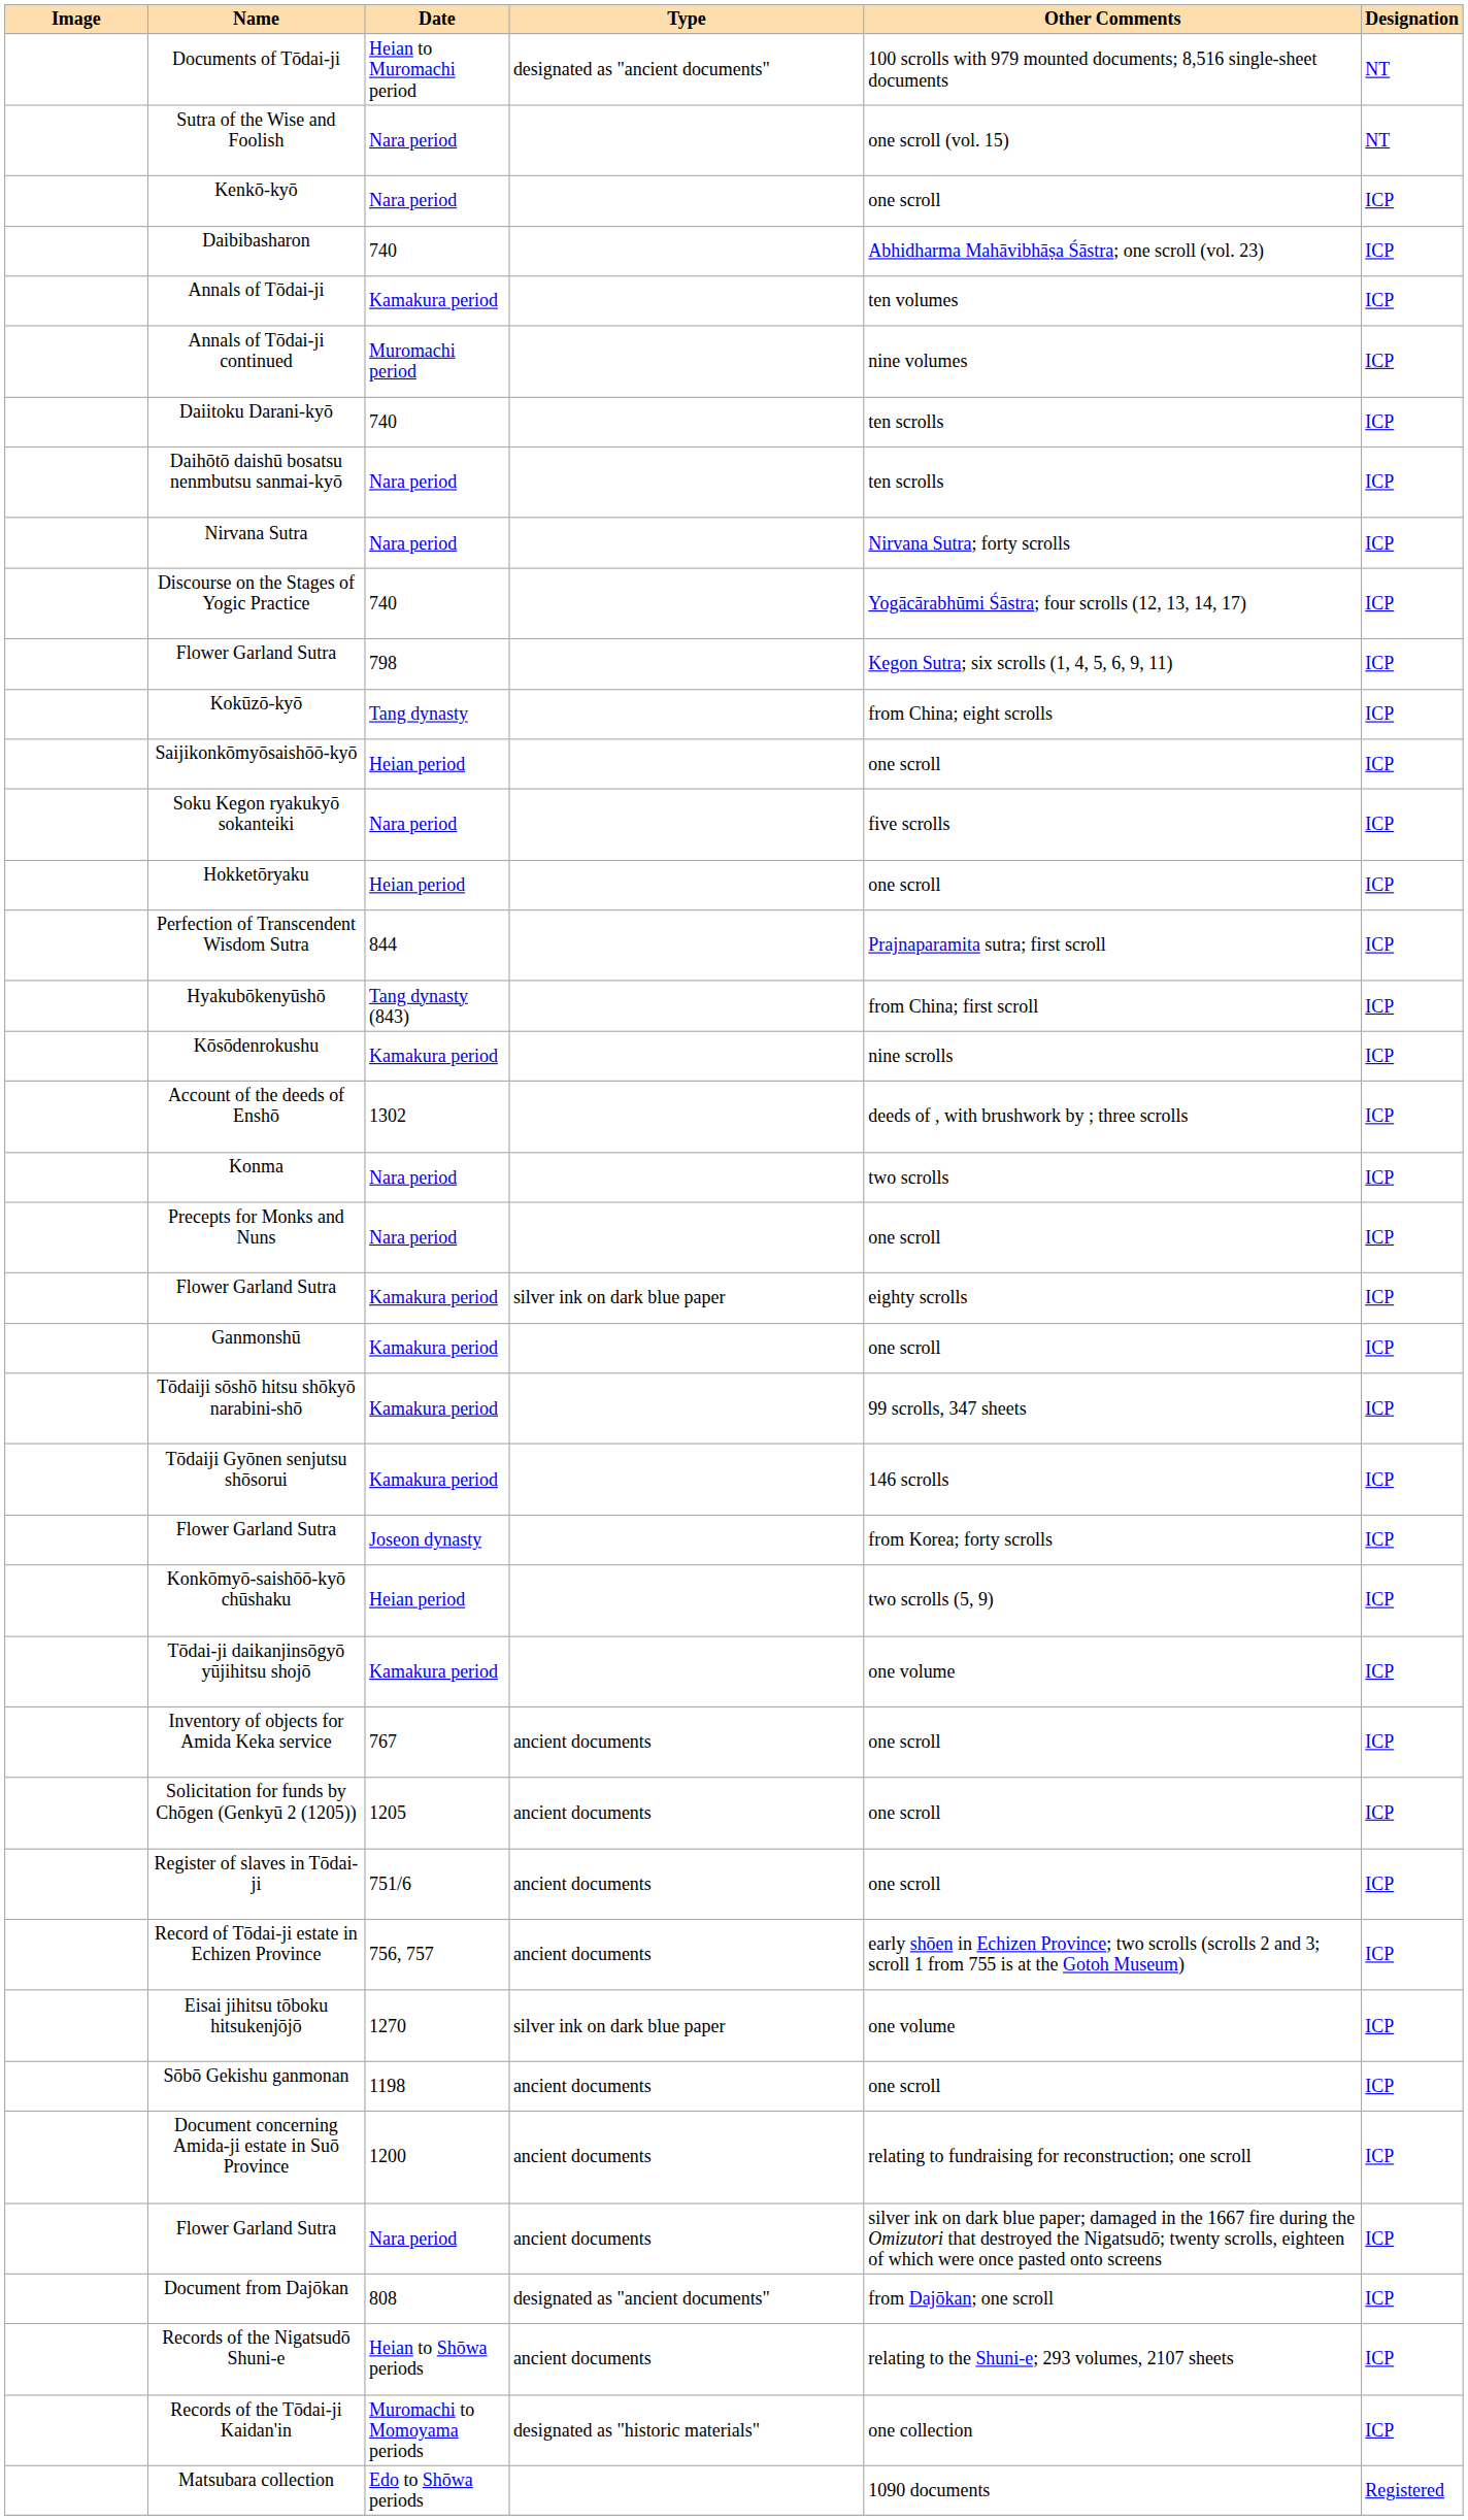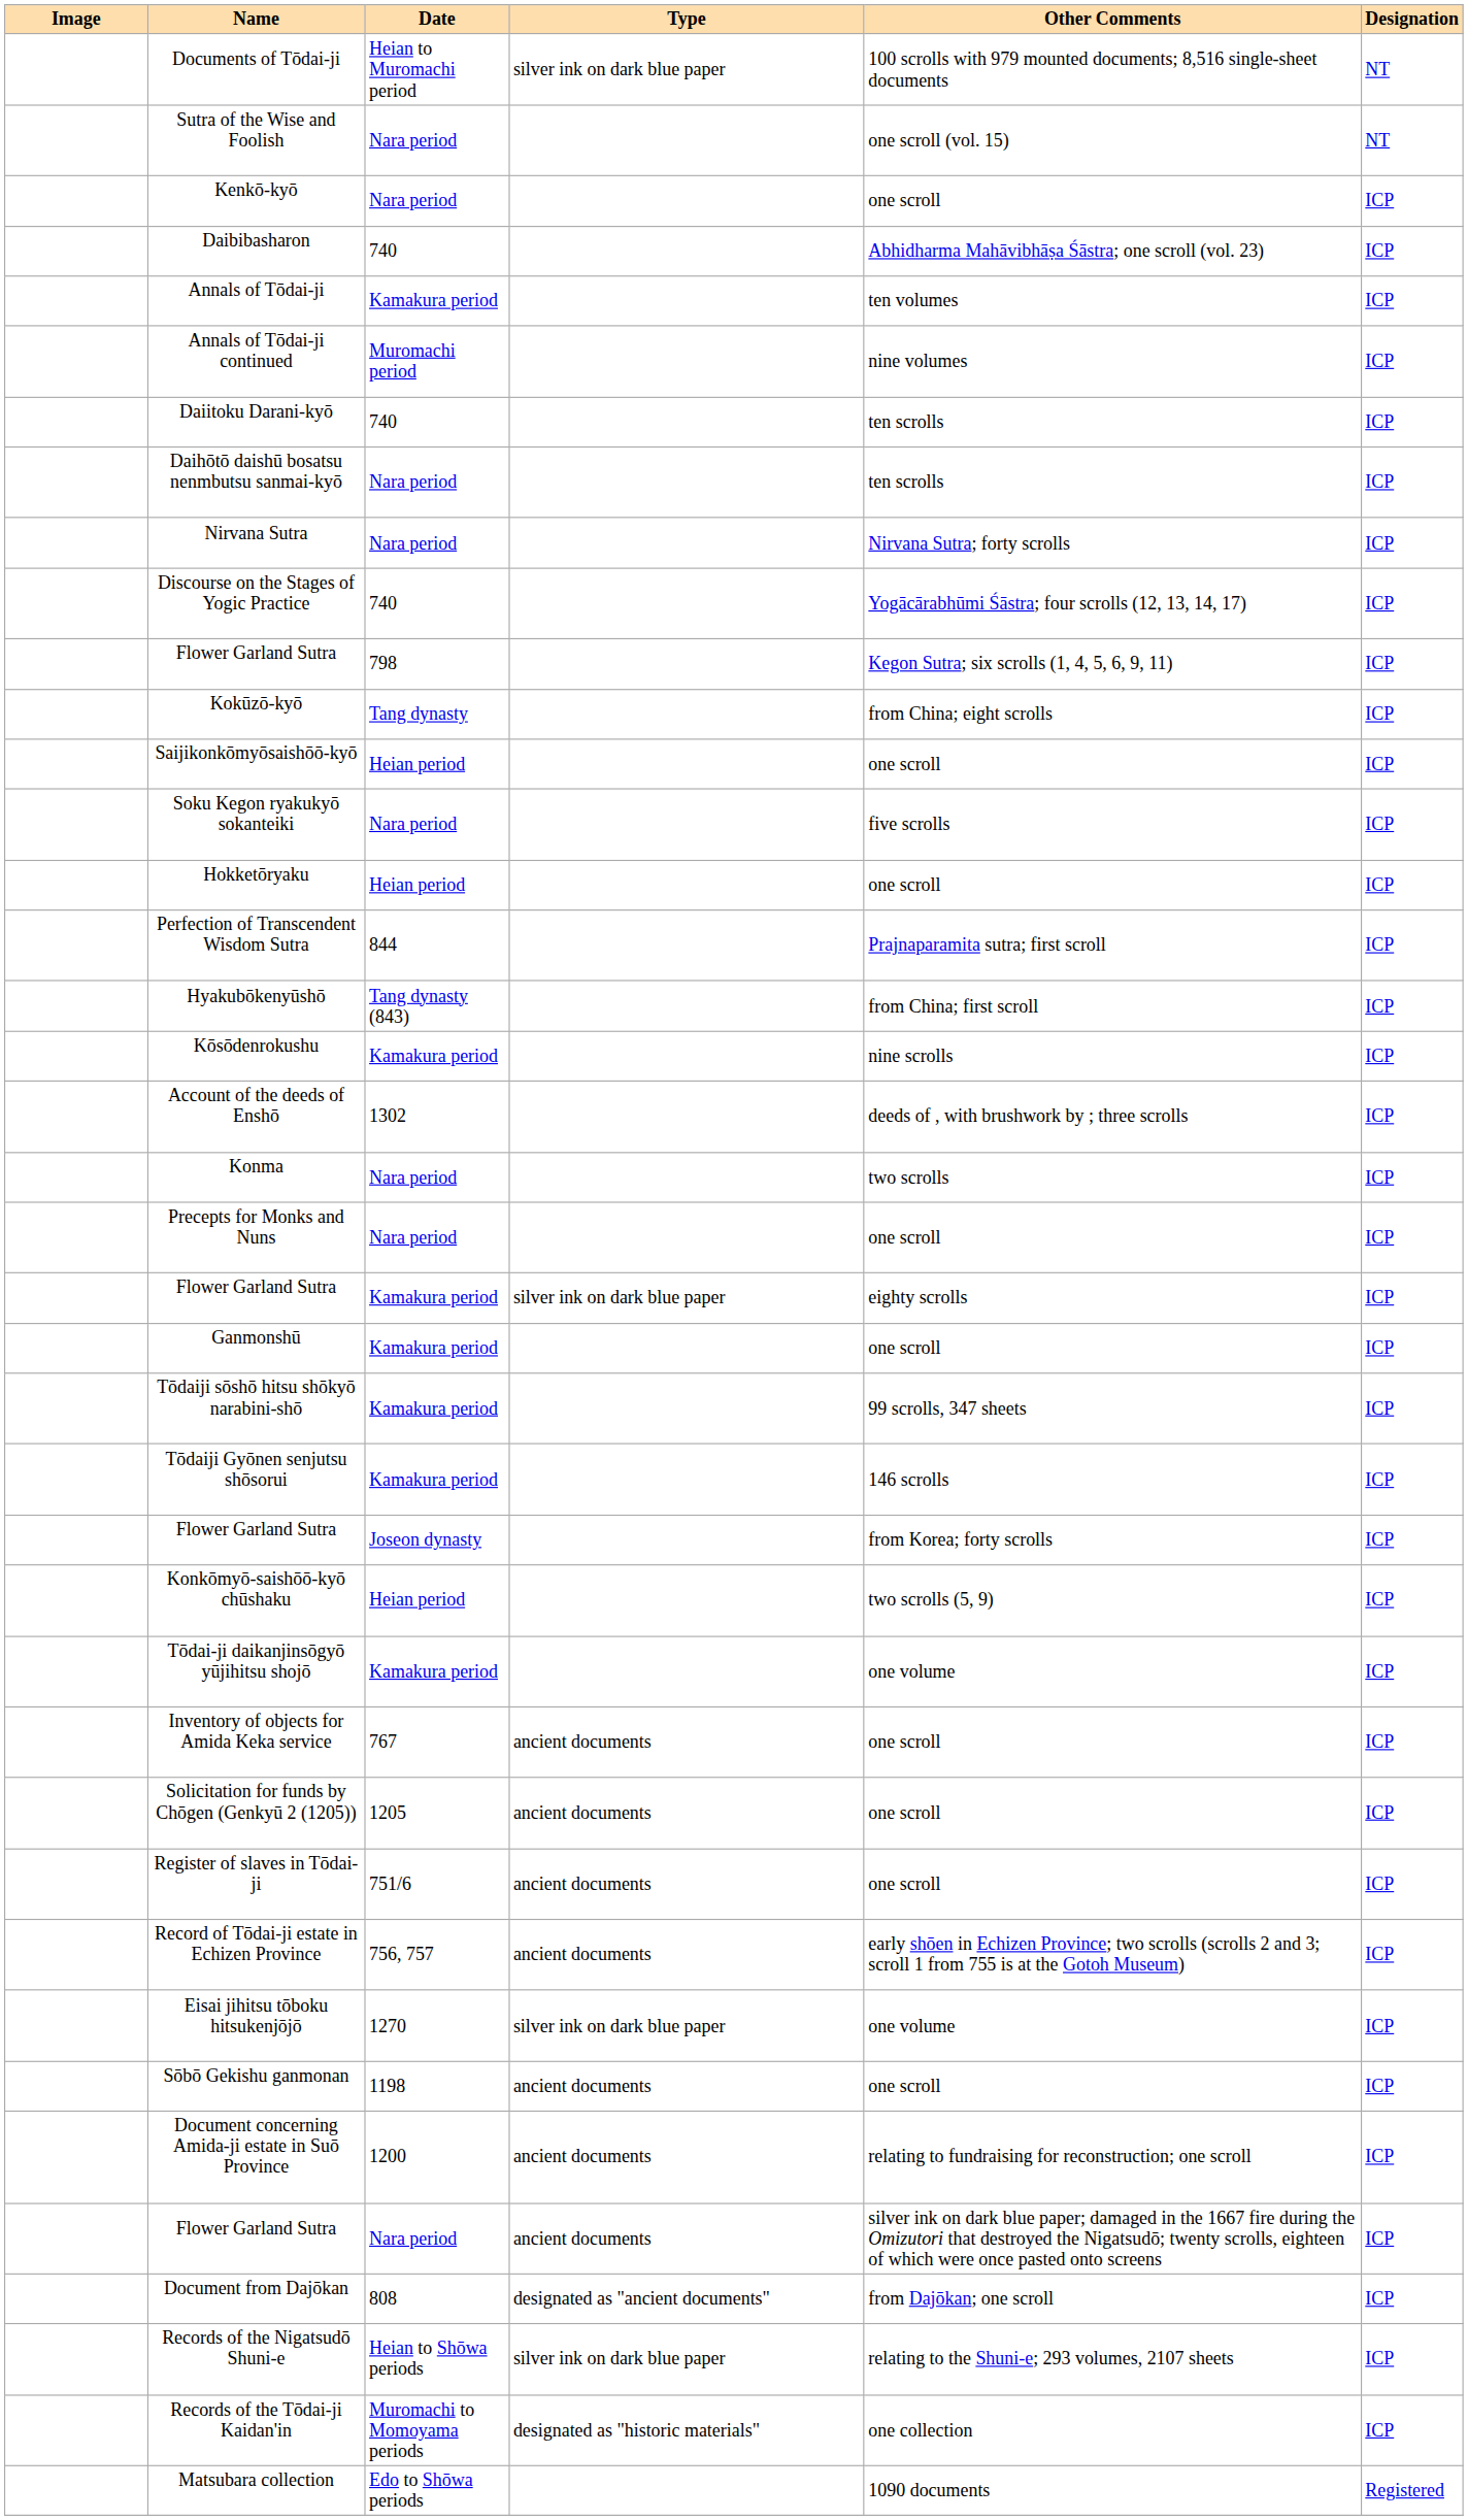 <table class="wikitable sortable"  width="100%" style="background:#ffffff;">
 <tr>
 <th width="10%" align="left" style="background:#ffdead;" class="unsortable">Image</th>
 <th width="15%" align="left" style="background:#ffdead;">Name</th>
 <th width="10%" align="left" style="background:#ffdead;">Date</th>
 <th width="25%" align="left" style="background:#ffdead;">Type</th>
 <th width="35%" align="left" style="background:#ffdead;">Other Comments</th>
 <th width="10%" align="left" style="background:#ffdead;">Designation</th>
 </tr>
 <tr>
 <td></td>
 <td align="center">Documents of Tōdai-ji<br><br><small></small></td>
 <td><a href='#'>Heian</a> to <a href='#'>Muromachi</a> period</td>
-<td>designated as "ancient documents"</td>
+<td>silver ink on dark blue paper</td>
 <td>100 scrolls with 979 mounted documents; 8,516 single-sheet documents</td>
 <td><a href='#'>NT</a></td>
 </tr>
 <tr>
 <td></td>
 <td align="center">Sutra of the Wise and Foolish<br><br><small></small></td>
 <td><a href='#'>Nara period</a></td>
 <td></td>
 <td>one scroll (vol. 15)</td>
 <td><a href='#'>NT</a></td>
 </tr>
 <tr>
 <td></td>
 <td align="center">Kenkō-kyō<br><br><small></small></td>
 <td><a href='#'>Nara period</a></td>
 <td></td>
 <td>one scroll</td>
 <td><a href='#'>ICP</a></td>
 </tr>
 <tr>
 <td></td>
 <td align="center">Daibibasharon<br><br><small></small></td>
 <td>740</td>
 <td></td>
 <td><a href='#'>Abhidharma Mahāvibhāṣa Śāstra</a>; one scroll (vol. 23)</td>
 <td><a href='#'>ICP</a></td>
 </tr>
 <tr>
 <td></td>
 <td align="center">Annals of Tōdai-ji<br><br><small></small></td>
 <td><a href='#'>Kamakura period</a></td>
 <td></td>
 <td>ten volumes</td>
 <td><a href='#'>ICP</a></td>
 </tr>
 <tr>
 <td></td>
 <td align="center">Annals of Tōdai-ji continued<br><br><small></small></td>
 <td><a href='#'>Muromachi period</a></td>
 <td></td>
 <td>nine volumes</td>
 <td><a href='#'>ICP</a></td>
 </tr>
 <tr>
 <td></td>
 <td align="center">Daiitoku Darani-kyō<br><br><small></small></td>
 <td>740</td>
 <td></td>
 <td>ten scrolls</td>
 <td><a href='#'>ICP</a></td>
 </tr>
 <tr>
 <td></td>
 <td align="center">Daihōtō daishū bosatsu nenmbutsu sanmai-kyō<br><br><small></small></td>
 <td><a href='#'>Nara period</a></td>
 <td></td>
 <td>ten scrolls</td>
 <td><a href='#'>ICP</a></td>
 </tr>
 <tr>
 <td></td>
 <td align="center">Nirvana Sutra<br><br><small></small></td>
 <td><a href='#'>Nara period</a></td>
 <td></td>
 <td><a href='#'>Nirvana Sutra</a>; forty scrolls</td>
 <td><a href='#'>ICP</a></td>
 </tr>
 <tr>
 <td></td>
 <td align="center">Discourse on the Stages of Yogic Practice<br><br><small></small></td>
 <td>740</td>
 <td></td>
 <td><a href='#'>Yogācārabhūmi Śāstra</a>; four scrolls (12, 13, 14, 17)</td>
 <td><a href='#'>ICP</a></td>
 </tr>
 <tr>
 <td></td>
 <td align="center">Flower Garland Sutra<br><br><small></small></td>
 <td>798</td>
 <td></td>
 <td><a href='#'>Kegon Sutra</a>; six scrolls (1, 4, 5, 6, 9, 11)</td>
 <td><a href='#'>ICP</a></td>
 </tr>
 <tr>
 <td></td>
 <td align="center">Kokūzō-kyō<br><br><small></small></td>
 <td><a href='#'>Tang dynasty</a></td>
 <td></td>
 <td>from China; eight scrolls</td>
 <td><a href='#'>ICP</a></td>
 </tr>
 <tr>
 <td></td>
 <td align="center">Saijikonkōmyōsaishōō-kyō<br><br><small></small></td>
 <td><a href='#'>Heian period</a></td>
 <td></td>
 <td>one scroll</td>
 <td><a href='#'>ICP</a></td>
 </tr>
 <tr>
 <td></td>
 <td align="center">Soku Kegon ryakukyō sokanteiki<br><br><small></small></td>
 <td><a href='#'>Nara period</a></td>
 <td></td>
 <td>five scrolls</td>
 <td><a href='#'>ICP</a></td>
 </tr>
 <tr>
 <td></td>
 <td align="center">Hokketōryaku<br><br><small></small></td>
 <td><a href='#'>Heian period</a></td>
 <td></td>
 <td>one scroll</td>
 <td><a href='#'>ICP</a></td>
 </tr>
 <tr>
 <td></td>
 <td align="center">Perfection of Transcendent Wisdom Sutra<br><br><small></small></td>
 <td>844</td>
 <td></td>
 <td><a href='#'>Prajnaparamita</a> sutra; first scroll</td>
 <td><a href='#'>ICP</a></td>
 </tr>
 <tr>
 <td></td>
 <td align="center">Hyakubōkenyūshō<br><br><small></small></td>
 <td><a href='#'>Tang dynasty</a> (843)</td>
 <td></td>
 <td>from China; first scroll</td>
 <td><a href='#'>ICP</a></td>
 </tr>
 <tr>
 <td></td>
 <td align="center">Kōsōdenrokushu<br><br><small></small></td>
 <td><a href='#'>Kamakura period</a></td>
 <td></td>
 <td>nine scrolls</td>
 <td><a href='#'>ICP</a></td>
 </tr>
 <tr>
 <td></td>
 <td align="center">Account of the deeds of Enshō<br><br><small></small></td>
 <td>1302</td>
 <td></td>
 <td>deeds of , with brushwork by ; three scrolls</td>
 <td><a href='#'>ICP</a></td>
 </tr>
 <tr>
 <td></td>
 <td align="center">Konma<br><br><small></small></td>
 <td><a href='#'>Nara period</a></td>
 <td></td>
 <td>two scrolls</td>
 <td><a href='#'>ICP</a></td>
 </tr>
 <tr>
 <td></td>
 <td align="center">Precepts for Monks and Nuns<br><br><small></small></td>
 <td><a href='#'>Nara period</a></td>
 <td></td>
 <td>one scroll</td>
 <td><a href='#'>ICP</a></td>
 </tr>
 <tr>
 <td></td>
 <td align="center">Flower Garland Sutra<br><br><small></small></td>
 <td><a href='#'>Kamakura period</a></td>
 <td>silver ink on dark blue paper</td>
 <td>eighty scrolls</td>
 <td><a href='#'>ICP</a></td>
 </tr>
 <tr>
 <td></td>
 <td align="center">Ganmonshū<br><br><small></small></td>
 <td><a href='#'>Kamakura period</a></td>
 <td></td>
 <td>one scroll</td>
 <td><a href='#'>ICP</a></td>
 </tr>
 <tr>
 <td></td>
 <td align="center">Tōdaiji sōshō hitsu shōkyō narabini-shō<br><br><small></small></td>
 <td><a href='#'>Kamakura period</a></td>
 <td></td>
 <td>99 scrolls, 347 sheets</td>
 <td><a href='#'>ICP</a></td>
 </tr>
 <tr>
 <td></td>
 <td align="center">Tōdaiji Gyōnen senjutsu shōsorui<br><br><small></small></td>
 <td><a href='#'>Kamakura period</a></td>
 <td></td>
 <td>146 scrolls</td>
 <td><a href='#'>ICP</a></td>
 </tr>
 <tr>
 <td></td>
 <td align="center">Flower Garland Sutra<br><br><small></small></td>
 <td><a href='#'>Joseon dynasty</a></td>
 <td></td>
 <td>from Korea; forty scrolls</td>
 <td><a href='#'>ICP</a></td>
 </tr>
 <tr>
 <td></td>
 <td align="center">Konkōmyō-saishōō-kyō chūshaku<br><br><small></small></td>
 <td><a href='#'>Heian period</a></td>
 <td></td>
 <td>two scrolls (5, 9)</td>
 <td><a href='#'>ICP</a></td>
 </tr>
 <tr>
 <td></td>
 <td align="center">Tōdai-ji daikanjinsōgyō yūjihitsu shojō<br><br><small></small></td>
 <td><a href='#'>Kamakura period</a></td>
 <td></td>
 <td>one volume</td>
 <td><a href='#'>ICP</a></td>
 </tr>
 <tr>
 <td></td>
 <td align="center">Inventory of objects for Amida Keka service<br><br><small></small></td>
 <td>767</td>
 <td>ancient documents</td>
 <td>one scroll</td>
 <td><a href='#'>ICP</a></td>
 </tr>
 <tr>
 <td></td>
 <td align="center">Solicitation for funds by Chōgen (Genkyū 2 (1205))<br><br><small></small></td>
 <td>1205</td>
 <td>ancient documents</td>
 <td>one scroll</td>
 <td><a href='#'>ICP</a></td>
 </tr>
 <tr>
 <td></td>
 <td align="center">Register of slaves in Tōdai-ji<br><br><small></small></td>
 <td>751/6</td>
 <td>ancient documents</td>
 <td>one scroll</td>
 <td><a href='#'>ICP</a></td>
 </tr>
 <tr>
 <td></td>
 <td align="center">Record of Tōdai-ji estate in Echizen Province<br><br><small></small></td>
 <td>756, 757</td>
 <td>ancient documents</td>
 <td>early <a href='#'>shōen</a> in <a href='#'>Echizen Province</a>; two scrolls (scrolls 2 and 3; scroll 1 from 755 is at the <a href='#'>Gotoh Museum</a>)</td>
 <td><a href='#'>ICP</a></td>
 </tr>
 <tr>
 <td></td>
 <td align="center">Eisai jihitsu tōboku hitsukenjōjō<br><br><small></small></td>
 <td>1270</td>
 <td>silver ink on dark blue paper</td>
 <td>one volume</td>
 <td><a href='#'>ICP</a></td>
 </tr>
 <tr>
 <td></td>
 <td align="center">Sōbō Gekishu ganmonan<br><br><small></small></td>
 <td>1198</td>
 <td>ancient documents</td>
 <td>one scroll</td>
 <td><a href='#'>ICP</a></td>
 </tr>
 <tr>
 <td></td>
 <td align="center">Document concerning Amida-ji estate in Suō Province<br><br><small></small></td>
 <td>1200</td>
 <td>ancient documents</td>
 <td>relating to fundraising for reconstruction; one scroll</td>
 <td><a href='#'>ICP</a></td>
 </tr>
 <tr>
 <td></td>
 <td align="center">Flower Garland Sutra<br><br><small></small></td>
 <td><a href='#'>Nara period</a></td>
 <td>ancient documents</td>
 <td>silver ink on dark blue paper; damaged in the 1667 fire during the <em>Omizutori</em> that destroyed the Nigatsudō; twenty scrolls, eighteen of which were once pasted onto screens</td>
 <td><a href='#'>ICP</a></td>
 </tr>
 <tr>
 <td></td>
 <td align="center">Document from Dajōkan<br><br><small></small></td>
 <td>808</td>
 <td>designated as "ancient documents"</td>
 <td>from <a href='#'>Dajōkan</a>; one scroll</td>
 <td><a href='#'>ICP</a></td>
 </tr>
 <tr>
 <td></td>
 <td align="center">Records of the Nigatsudō Shuni-e<br><br><small></small></td>
 <td><a href='#'>Heian</a> to <a href='#'>Shōwa</a> periods</td>
-<td>ancient documents</td>
+<td>silver ink on dark blue paper</td>
 <td>relating to the <a href='#'>Shuni-e</a>; 293 volumes, 2107 sheets</td>
 <td><a href='#'>ICP</a></td>
 </tr>
 <tr>
 <td></td>
 <td align="center">Records of the Tōdai-ji Kaidan'in<br><br><small></small></td>
 <td><a href='#'>Muromachi</a> to <a href='#'>Momoyama</a> periods</td>
 <td>designated as "historic materials"</td>
 <td>one collection</td>
 <td><a href='#'>ICP</a></td>
 </tr>
 <tr>
 <td></td>
 <td align="center">Matsubara collection<br><br><small></small></td>
 <td><a href='#'>Edo</a> to <a href='#'>Shōwa</a> periods</td>
 <td></td>
 <td>1090 documents</td>
 <td><a href='#'>Registered</a></td>
 </tr>
 <tr>
 </tr>
 </table>
